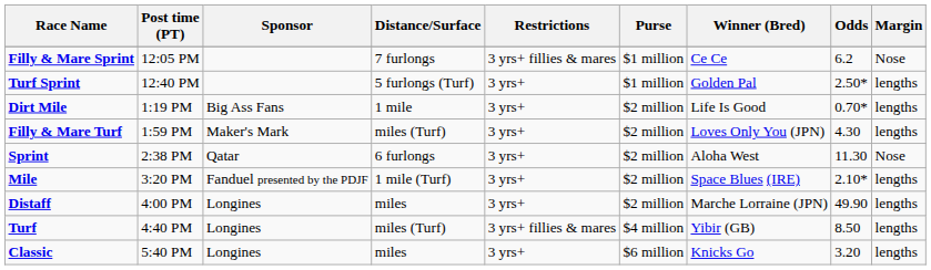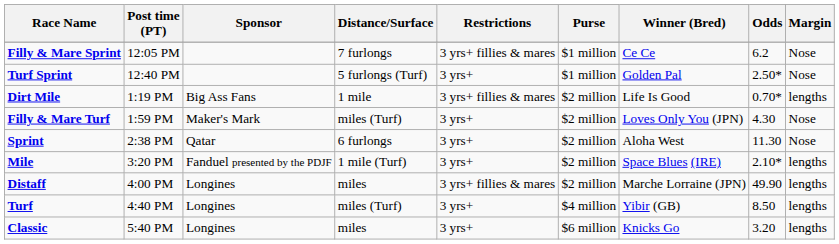 <table class="wikitable sortable" style="font-size:90%">
 <tr>
 <th>Race Name</th>
 <th>Post time <br> (PT)</th>
 <th>Sponsor</th>
 <th>Distance/Surface</th>
 <th>Restrictions</th>
 <th>Purse</th>
 <th>Winner (Bred)</th>
 <th>Odds</th>
 <th>Margin</th>
 </tr>
 <tr>
 </tr>
 <tr>
 <td><strong><a href='#'>Filly & Mare Sprint</a></strong></td>
 <td>12:05 PM</td>
 <td></td>
 <td>7 furlongs</td>
 <td>3 yrs+ fillies & mares</td>
 <td>$1 million</td>
 <td><a href='#'>Ce Ce</a></td>
 <td>6.2</td>
 <td>Nose</td>
 </tr>
 <tr>
 <td><strong><a href='#'>Turf Sprint</a></strong></td>
 <td>12:40 PM</td>
 <td></td>
 <td>5 furlongs (Turf)</td>
 <td>3 yrs+</td>
 <td>$1 million</td>
 <td><a href='#'>Golden Pal</a></td>
 <td>2.50*</td>
-<td> lengths</td>
+<td>Nose</td>
 </tr>
 <tr>
 <td><strong><a href='#'>Dirt Mile</a></strong></td>
 <td>1:19 PM</td>
 <td>Big Ass Fans</td>
 <td>1 mile</td>
-<td>3 yrs+</td>
+<td>3 yrs+ fillies & mares</td>
 <td>$2 million</td>
 <td>Life Is Good</td>
 <td>0.70*</td>
 <td> lengths</td>
 </tr>
 <tr>
 <td><strong><a href='#'>Filly & Mare Turf</a></strong></td>
 <td>1:59 PM</td>
 <td>Maker's Mark</td>
 <td> miles (Turf)</td>
 <td>3 yrs+</td>
 <td>$2 million</td>
 <td><a href='#'>Loves Only You</a> (JPN)</td>
 <td>4.30</td>
-<td> lengths</td>
+<td>Nose</td>
 </tr>
 <tr>
 <td><strong><a href='#'>Sprint</a></strong></td>
 <td>2:38 PM</td>
 <td>Qatar</td>
 <td>6 furlongs</td>
 <td>3 yrs+</td>
 <td>$2 million</td>
 <td>Aloha West</td>
 <td>11.30</td>
 <td>Nose</td>
 </tr>
 <tr>
 <td><strong><a href='#'>Mile</a></strong></td>
 <td>3:20 PM</td>
 <td>Fanduel <small>presented by the PDJF</small></td>
 <td>1 mile (Turf)</td>
 <td>3 yrs+</td>
 <td>$2 million</td>
 <td><a href='#'>Space Blues</a> <a href='#'>(IRE)</a></td>
 <td>2.10*</td>
 <td> lengths</td>
 </tr>
 <tr>
 <td><strong><a href='#'>Distaff</a></strong></td>
 <td>4:00 PM</td>
 <td>Longines</td>
 <td> miles</td>
-<td>3 yrs+</td>
+<td>3 yrs+ fillies & mares</td>
 <td>$2 million</td>
 <td>Marche Lorraine (JPN)</td>
 <td>49.90</td>
 <td> lengths</td>
 </tr>
 <tr>
 <td><strong><a href='#'>Turf</a></strong></td>
 <td>4:40 PM</td>
 <td>Longines</td>
 <td> miles (Turf)</td>
-<td>3 yrs+ fillies & mares</td>
+<td>3 yrs+</td>
 <td>$4 million</td>
 <td><a href='#'>Yibir</a> (GB)</td>
 <td>8.50</td>
 <td> lengths</td>
 </tr>
 <tr>
 <td><strong><a href='#'>Classic</a></strong></td>
 <td>5:40 PM</td>
 <td>Longines</td>
 <td> miles</td>
 <td>3 yrs+</td>
 <td>$6 million</td>
 <td><a href='#'>Knicks Go</a></td>
 <td>3.20</td>
 <td> lengths</td>
 </tr>
 </table>
